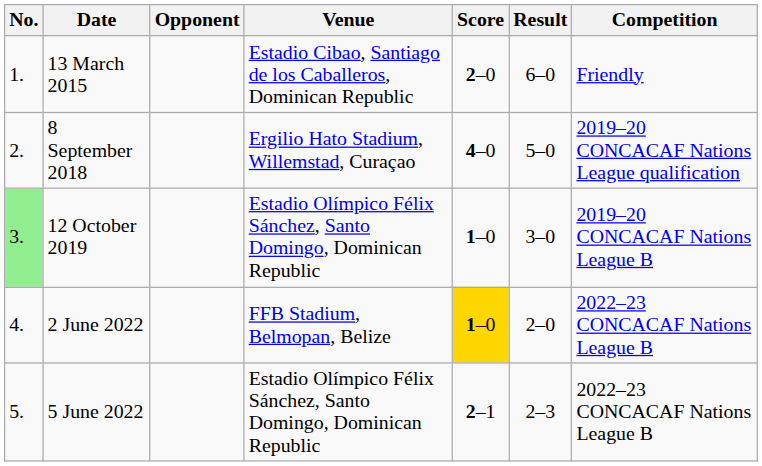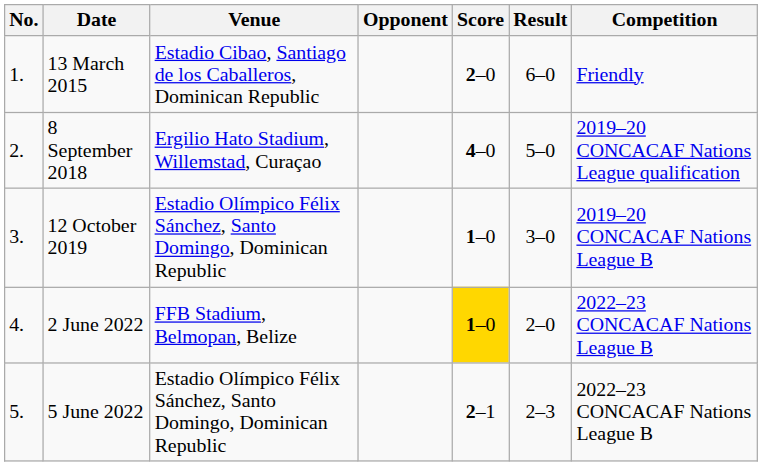 <table class="wikitable" style="font-size:100%;">
 <tr>
 <th>No.</th>
 <th>Date</th>
+<th>Venue</th>
 <th>Opponent</th>
-<th>Venue</th>
 <th>Score</th>
 <th>Result</th>
 <th>Competition</th>
 </tr>
 <tr>
 <td>1.</td>
 <td>13 March 2015</td>
+<td><a href='#'>Estadio Cibao</a>, <a href='#'>Santiago de los Caballeros</a>, Dominican Republic</td>
 <td></td>
-<td><a href='#'>Estadio Cibao</a>, <a href='#'>Santiago de los Caballeros</a>, Dominican Republic</td>
 <td align=center><strong>2</strong>–0</td>
 <td align=center>6–0</td>
 <td><a href='#'>Friendly</a></td>
 </tr>
 <tr>
 <td>2.</td>
 <td>8 September 2018</td>
+<td><a href='#'>Ergilio Hato Stadium</a>, <a href='#'>Willemstad</a>, Curaçao</td>
 <td></td>
-<td><a href='#'>Ergilio Hato Stadium</a>, <a href='#'>Willemstad</a>, Curaçao</td>
 <td align=center><strong>4</strong>–0</td>
 <td align=center>5–0</td>
 <td><a href='#'>2019–20 CONCACAF Nations League qualification</a></td>
 </tr>
 <tr>
-<td style="background: lightgreen;">3.</td>
+<td>3.</td>
 <td>12 October 2019</td>
+<td><a href='#'>Estadio Olímpico Félix Sánchez</a>, <a href='#'>Santo Domingo</a>, Dominican Republic</td>
 <td></td>
-<td><a href='#'>Estadio Olímpico Félix Sánchez</a>, <a href='#'>Santo Domingo</a>, Dominican Republic</td>
 <td align=center><strong>1</strong>–0</td>
 <td align=center>3–0</td>
 <td><a href='#'>2019–20 CONCACAF Nations League B</a></td>
 </tr>
 <tr>
 <td>4.</td>
 <td>2 June 2022</td>
+<td><a href='#'>FFB Stadium</a>, <a href='#'>Belmopan</a>, Belize</td>
 <td></td>
-<td><a href='#'>FFB Stadium</a>, <a href='#'>Belmopan</a>, Belize</td>
 <td align=center style="background: gold;"><strong>1</strong>–0</td>
 <td align=center>2–0</td>
 <td><a href='#'>2022–23 CONCACAF Nations League B</a></td>
 </tr>
 <tr>
 <td>5.</td>
 <td>5 June 2022</td>
+<td>Estadio Olímpico Félix Sánchez, Santo Domingo, Dominican Republic</td>
 <td></td>
-<td>Estadio Olímpico Félix Sánchez, Santo Domingo, Dominican Republic</td>
 <td align=center><strong>2</strong>–1</td>
 <td align=center>2–3</td>
 <td>2022–23 CONCACAF Nations League B</td>
 </tr>
 </table>
